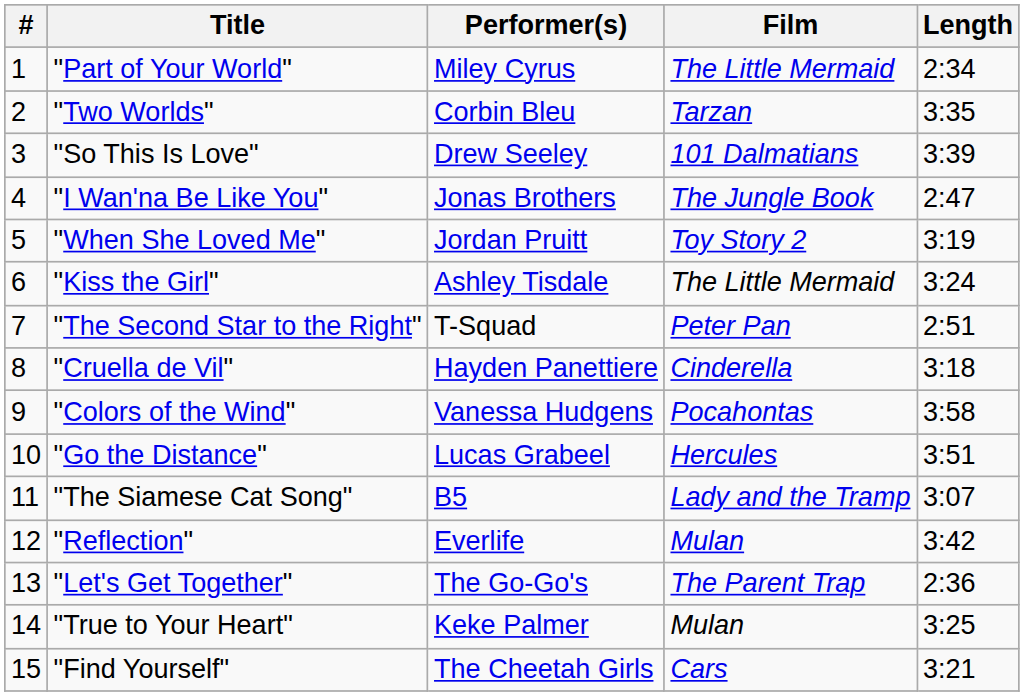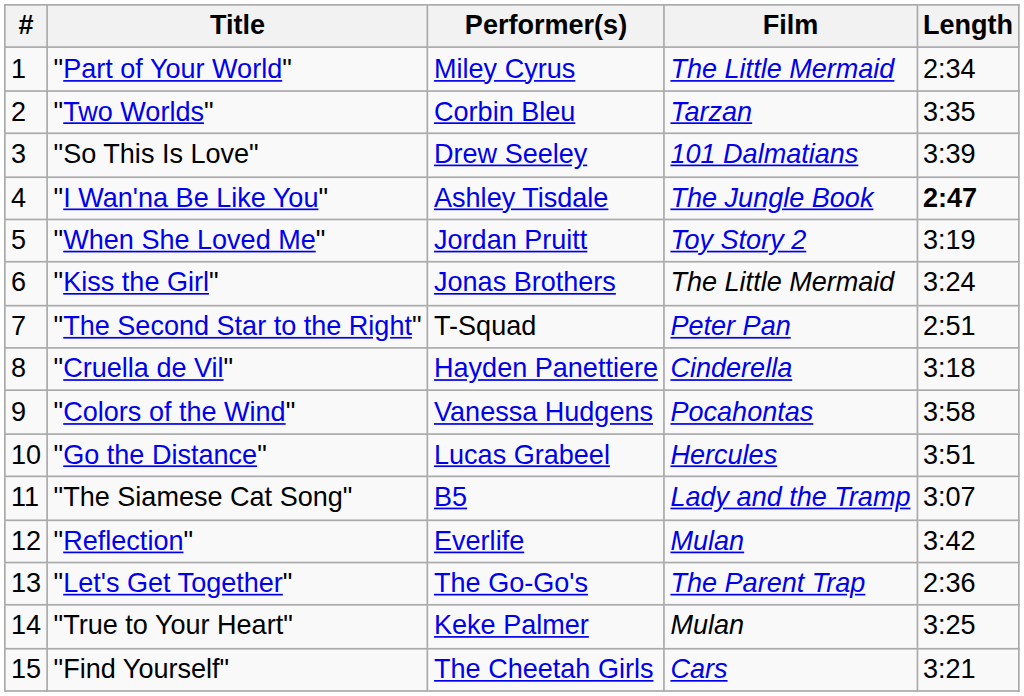 <table class="wikitable" style="font-size: 100%">
 <tr>
 <th>#</th>
 <th>Title</th>
 <th>Performer(s)</th>
 <th>Film</th>
 <th>Length</th>
 </tr>
 <tr>
 <td>1</td>
 <td>"<a href='#'>Part of Your World</a>"</td>
 <td><a href='#'>Miley Cyrus</a></td>
 <td><em><a href='#'>The Little Mermaid</a></em></td>
 <td>2:34</td>
 </tr>
 <tr>
 <td>2</td>
 <td>"<a href='#'>Two Worlds</a>"</td>
 <td><a href='#'>Corbin Bleu</a></td>
 <td><em><a href='#'>Tarzan</a></em></td>
 <td>3:35</td>
 </tr>
 <tr>
 <td>3</td>
 <td>"So This Is Love"</td>
 <td><a href='#'>Drew Seeley</a></td>
 <td><em><a href='#'>101 Dalmatians</a></em></td>
 <td>3:39</td>
 </tr>
 <tr>
 <td>4</td>
 <td>"<a href='#'>I Wan'na Be Like You</a>"</td>
-<td><a href='#'>Jonas Brothers</a></td>
+<td><a href='#'>Ashley Tisdale</a></td>
 <td><em><a href='#'>The Jungle Book</a></em></td>
-<td>2:47</td>
+<td><strong>2:47</strong></td>
 </tr>
 <tr>
 <td>5</td>
 <td>"<a href='#'>When She Loved Me</a>"</td>
 <td><a href='#'>Jordan Pruitt</a></td>
 <td><em><a href='#'>Toy Story 2</a></em></td>
 <td>3:19</td>
 </tr>
 <tr>
 <td>6</td>
 <td>"<a href='#'>Kiss the Girl</a>"</td>
-<td><a href='#'>Ashley Tisdale</a></td>
+<td><a href='#'>Jonas Brothers</a></td>
 <td><em>The Little Mermaid</em></td>
 <td>3:24</td>
 </tr>
 <tr>
 <td>7</td>
 <td>"<a href='#'>The Second Star to the Right</a>"</td>
 <td>T-Squad</td>
 <td><em><a href='#'>Peter Pan</a></em></td>
 <td>2:51</td>
 </tr>
 <tr>
 <td>8</td>
 <td>"<a href='#'>Cruella de Vil</a>"</td>
 <td><a href='#'>Hayden Panettiere</a></td>
 <td><em><a href='#'>Cinderella</a></em></td>
 <td>3:18</td>
 </tr>
 <tr>
 <td>9</td>
 <td>"<a href='#'>Colors of the Wind</a>"</td>
 <td><a href='#'>Vanessa Hudgens</a></td>
 <td><em><a href='#'>Pocahontas</a></em></td>
 <td>3:58</td>
 </tr>
 <tr>
 <td>10</td>
 <td>"<a href='#'>Go the Distance</a>"</td>
 <td><a href='#'>Lucas Grabeel</a></td>
 <td><em><a href='#'>Hercules</a></em></td>
 <td>3:51</td>
 </tr>
 <tr>
 <td>11</td>
 <td>"The Siamese Cat Song"</td>
 <td><a href='#'>B5</a></td>
 <td><em><a href='#'>Lady and the Tramp</a></em></td>
 <td>3:07</td>
 </tr>
 <tr>
 <td>12</td>
 <td>"<a href='#'>Reflection</a>"</td>
 <td><a href='#'>Everlife</a></td>
 <td><em><a href='#'>Mulan</a></em></td>
 <td>3:42</td>
 </tr>
 <tr>
 <td>13</td>
 <td>"<a href='#'>Let's Get Together</a>"</td>
 <td><a href='#'>The Go-Go's</a></td>
 <td><em><a href='#'>The Parent Trap</a></em></td>
 <td>2:36</td>
 </tr>
 <tr>
 <td>14</td>
 <td>"True to Your Heart"</td>
 <td><a href='#'>Keke Palmer</a></td>
 <td><em>Mulan</em></td>
 <td>3:25</td>
 </tr>
 <tr>
 <td>15</td>
 <td>"Find Yourself"</td>
 <td><a href='#'>The Cheetah Girls</a></td>
 <td><em><a href='#'>Cars</a></em></td>
 <td>3:21</td>
 </tr>
 </table>
